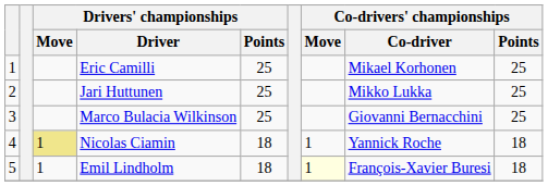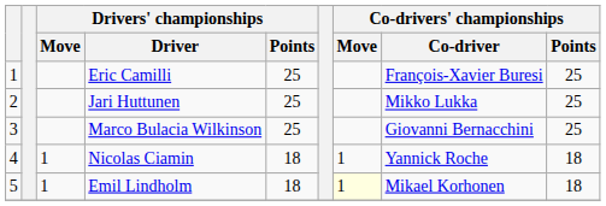 <table class="wikitable" style="font-size:85%;">
 <tr>
 <th rowspan="2"></th>
 <th rowspan="7" style="width:5px;"></th>
 <th colspan="3">Drivers' championships</th>
 <th rowspan="7" style="width:5px;"></th>
 <th colspan="3">Co-drivers' championships</th>
 </tr>
 <tr>
 <th>Move</th>
 <th>Driver</th>
 <th>Points</th>
 <th>Move</th>
 <th>Co-driver</th>
 <th>Points</th>
 </tr>
 <tr>
 <td align="center">1</td>
 <td></td>
 <td><a href='#'>Eric Camilli</a></td>
 <td align="center">25</td>
 <td></td>
-<td><a href='#'>Mikael Korhonen</a></td>
+<td nowrap><a href='#'>François-Xavier Buresi</a></td>
 <td align="center">25</td>
 </tr>
 <tr>
 <td align="center">2</td>
 <td></td>
 <td><a href='#'>Jari Huttunen</a></td>
 <td align="center">25</td>
 <td></td>
 <td><a href='#'>Mikko Lukka</a></td>
 <td align="center">25</td>
 </tr>
 <tr>
 <td align="center">3</td>
 <td></td>
 <td nowrap><a href='#'>Marco Bulacia Wilkinson</a></td>
 <td align="center">25</td>
 <td></td>
 <td><a href='#'>Giovanni Bernacchini</a></td>
 <td align="center">25</td>
 </tr>
 <tr>
 <td align="center">4</td>
-<td style="background: khaki;"> 1</td>
+<td> 1</td>
 <td><a href='#'>Nicolas Ciamin</a></td>
 <td align="center">18</td>
 <td> 1</td>
 <td><a href='#'>Yannick Roche</a></td>
 <td align="center">18</td>
 </tr>
 <tr>
 <td align="center">5</td>
 <td> 1</td>
 <td><a href='#'>Emil Lindholm</a></td>
 <td align="center">18</td>
 <td style="background: lightyellow;"> 1</td>
-<td nowrap><a href='#'>François-Xavier Buresi</a></td>
+<td><a href='#'>Mikael Korhonen</a></td>
 <td align="center">18</td>
 </tr>
 <tr>
 </tr>
 </table>
